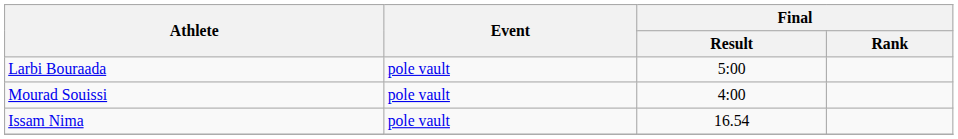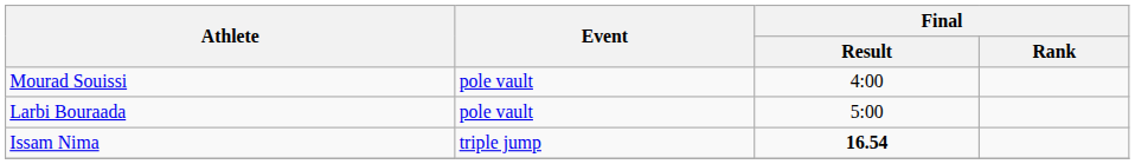 <table class="wikitable" width="55%" style="text-align:center; font-size:90%">
 <tr>
 <th rowspan="2" width="30%">Athlete</th>
 <th rowspan="2" width="20%">Event</th>
 <th colspan="2" width="25%">Final</th>
 </tr>
 <tr>
 <th width="15%">Result</th>
 <th>Rank</th>
 </tr>
 <tr>
+<td align="left"><a href='#'>Mourad Souissi</a></td>
+<td align="left"><a href='#'>pole vault</a></td>
+<td>4:00</td>
+<td></td>
+</tr>
+<tr>
 <td align="left"><a href='#'>Larbi Bouraada</a></td>
 <td align="left"><a href='#'>pole vault</a></td>
 <td>5:00</td>
 <td></td>
 </tr>
 <tr>
-<td align="left"><a href='#'>Mourad Souissi</a></td>
-<td align="left"><a href='#'>pole vault</a></td>
-<td>4:00</td>
-<td></td>
-</tr>
-<tr>
 <td align="left"><a href='#'>Issam Nima</a></td>
-<td align="left"><a href='#'>pole vault</a></td>
-<td>16.54</td>
+<td align="left"><a href='#'>triple jump</a></td>
+<td><strong>16.54</strong></td>
 <td></td>
 </tr>
 <tr>
 </tr>
 </table>
